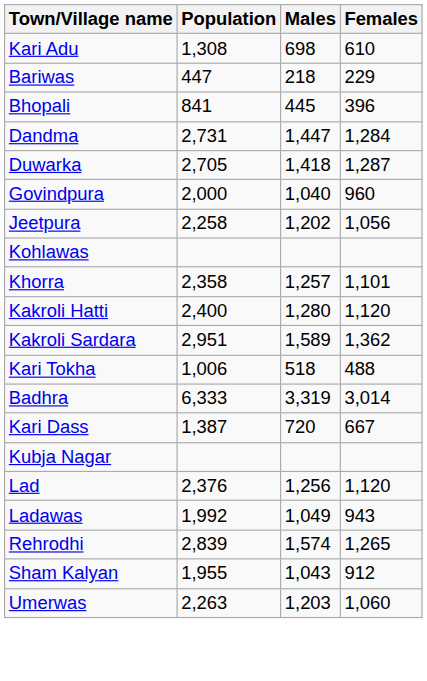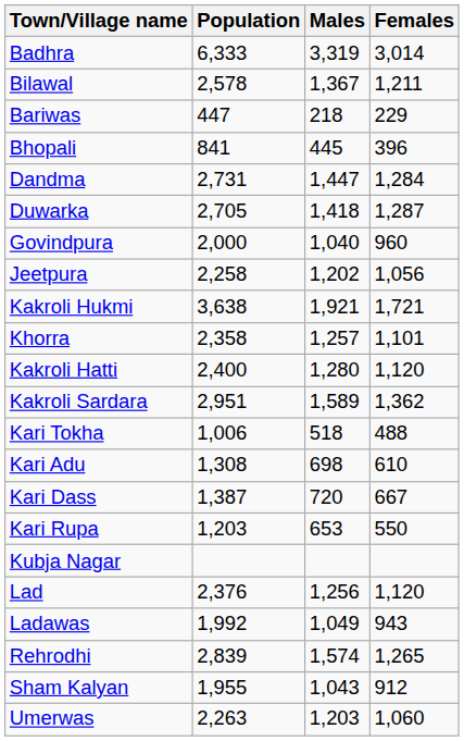 <table class="wikitable sortable">
 <tr>
 <th>Town/Village name</th>
 <th>Population</th>
 <th>Males</th>
 <th>Females</th>
 </tr>
 <tr>
-<td><a href='#'>Kari Adu</a></td>
-<td>1,308</td>
-<td>698</td>
-<td>610</td>
+<td><a href='#'>Badhra</a></td>
+<td>6,333</td>
+<td>3,319</td>
+<td>3,014</td>
+</tr>
+<tr>
+<td><a href='#'>Bilawal</a></td>
+<td>2,578</td>
+<td>1,367</td>
+<td>1,211</td>
 </tr>
 <tr>
 <td><a href='#'>Bariwas</a></td>
 <td>447</td>
 <td>218</td>
 <td>229</td>
 </tr>
 <tr>
 <td><a href='#'>Bhopali</a></td>
 <td>841</td>
 <td>445</td>
 <td>396</td>
 </tr>
 <tr>
 <td><a href='#'>Dandma</a></td>
 <td>2,731</td>
 <td>1,447</td>
 <td>1,284</td>
 </tr>
 <tr>
 <td><a href='#'>Duwarka</a></td>
 <td>2,705</td>
 <td>1,418</td>
 <td>1,287</td>
 </tr>
 <tr>
 <td><a href='#'>Govindpura</a></td>
 <td>2,000</td>
 <td>1,040</td>
 <td>960</td>
 </tr>
 <tr>
 <td><a href='#'>Jeetpura</a></td>
 <td>2,258</td>
 <td>1,202</td>
 <td>1,056</td>
 </tr>
 <tr>
-<td><a href='#'>Kohlawas</a></td>
-<td></td>
-<td></td>
-<td></td>
+<td><a href='#'>Kakroli Hukmi</a></td>
+<td>3,638</td>
+<td>1,921</td>
+<td>1,721</td>
 </tr>
 <tr>
 <td><a href='#'>Khorra</a></td>
 <td>2,358</td>
 <td>1,257</td>
 <td>1,101</td>
 </tr>
 <tr>
 <td><a href='#'>Kakroli Hatti</a></td>
 <td>2,400</td>
 <td>1,280</td>
 <td>1,120</td>
 </tr>
 <tr>
 <td><a href='#'>Kakroli Sardara</a></td>
 <td>2,951</td>
 <td>1,589</td>
 <td>1,362</td>
 </tr>
 <tr>
 <td><a href='#'>Kari Tokha</a></td>
 <td>1,006</td>
 <td>518</td>
 <td>488</td>
 </tr>
 <tr>
-<td><a href='#'>Badhra</a></td>
-<td>6,333</td>
-<td>3,319</td>
-<td>3,014</td>
+<td><a href='#'>Kari Adu</a></td>
+<td>1,308</td>
+<td>698</td>
+<td>610</td>
 </tr>
 <tr>
 <td><a href='#'>Kari Dass</a></td>
 <td>1,387</td>
 <td>720</td>
 <td>667</td>
+</tr>
+<tr>
+<td><a href='#'>Kari Rupa</a></td>
+<td>1,203</td>
+<td>653</td>
+<td>550</td>
 </tr>
 <tr>
 <td><a href='#'>Kubja Nagar</a></td>
 <td></td>
 <td></td>
 <td></td>
 </tr>
 <tr>
 <td><a href='#'>Lad</a></td>
 <td>2,376</td>
 <td>1,256</td>
 <td>1,120</td>
 </tr>
 <tr>
 <td><a href='#'>Ladawas</a></td>
 <td>1,992</td>
 <td>1,049</td>
 <td>943</td>
 </tr>
 <tr>
 <td><a href='#'>Rehrodhi</a></td>
 <td>2,839</td>
 <td>1,574</td>
 <td>1,265</td>
 </tr>
 <tr>
 <td><a href='#'>Sham Kalyan</a></td>
 <td>1,955</td>
 <td>1,043</td>
 <td>912</td>
 </tr>
 <tr>
 <td><a href='#'>Umerwas</a></td>
 <td>2,263</td>
 <td>1,203</td>
 <td>1,060</td>
 </tr>
 </table>
